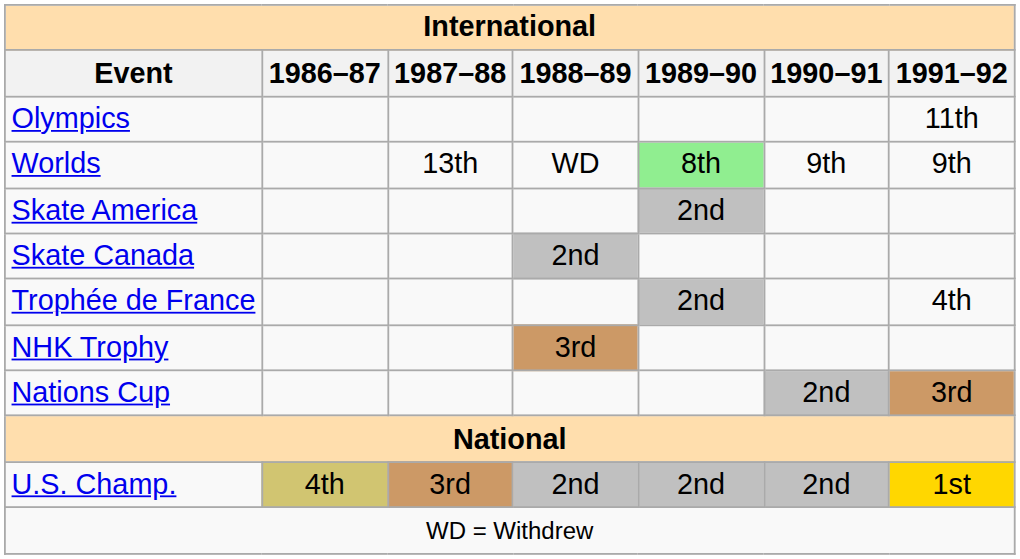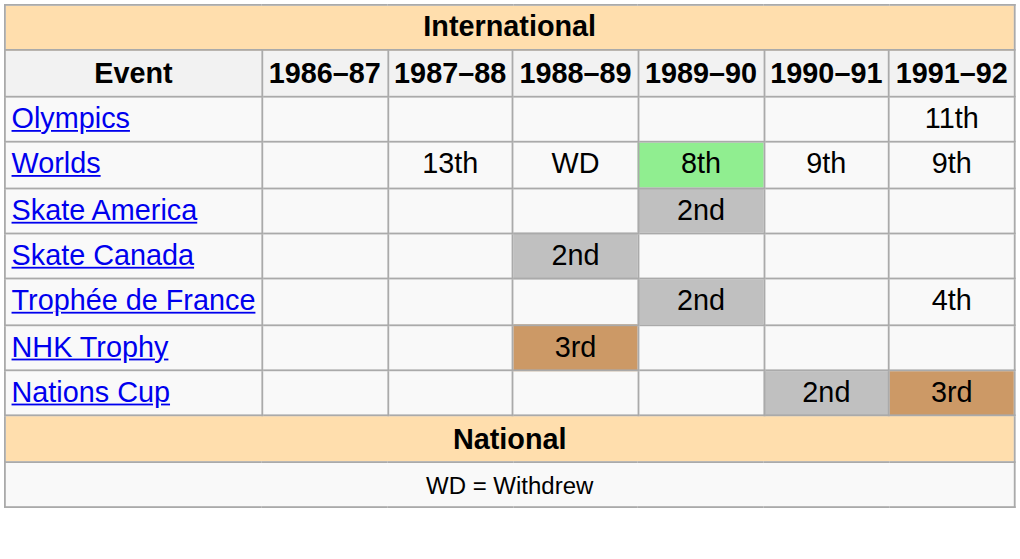 <table class="wikitable" style="text-align:center">
 <tr>
 <th style="background-color: #ffdead; " colspan=7 align=center><strong>International</strong></th>
 </tr>
 <tr>
 <th>Event</th>
 <th>1986–87</th>
 <th>1987–88</th>
 <th>1988–89</th>
 <th>1989–90</th>
 <th>1990–91</th>
 <th>1991–92</th>
 </tr>
 <tr>
 <td align=left><a href='#'>Olympics</a></td>
 <td></td>
 <td></td>
 <td></td>
 <td></td>
 <td></td>
 <td>11th</td>
 </tr>
 <tr>
 <td align=left><a href='#'>Worlds</a></td>
 <td></td>
 <td>13th</td>
 <td>WD</td>
 <td style="background: lightgreen;">8th</td>
 <td>9th</td>
 <td>9th</td>
 </tr>
 <tr>
 <td align=left><a href='#'>Skate America</a></td>
 <td></td>
 <td></td>
 <td></td>
 <td bgcolor=silver>2nd</td>
 <td></td>
 <td></td>
 </tr>
 <tr>
 <td align=left><a href='#'>Skate Canada</a></td>
 <td></td>
 <td></td>
 <td bgcolor=silver>2nd</td>
 <td></td>
 <td></td>
 <td></td>
 </tr>
 <tr>
 <td align=left><a href='#'>Trophée de France</a></td>
 <td></td>
 <td></td>
 <td></td>
 <td bgcolor=silver>2nd</td>
 <td></td>
 <td align=center>4th</td>
 </tr>
 <tr>
 <td align=left><a href='#'>NHK Trophy</a></td>
 <td></td>
 <td></td>
 <td bgcolor=cc9966>3rd</td>
 <td></td>
 <td></td>
 <td></td>
 </tr>
 <tr>
 <td align=left><a href='#'>Nations Cup</a></td>
 <td></td>
 <td></td>
 <td></td>
 <td></td>
 <td bgcolor=silver>2nd</td>
 <td bgcolor=cc9966>3rd</td>
 </tr>
 <tr>
 <th style="background-color: #ffdead; " colspan=7 align=center><strong>National</strong></th>
 </tr>
 <tr>
-<td align=left><a href='#'>U.S. Champ.</a></td>
-<td bgcolor=d1c571>4th</td>
-<td bgcolor=cc9966>3rd</td>
-<td bgcolor=silver>2nd</td>
-<td bgcolor=silver>2nd</td>
-<td bgcolor=silver>2nd</td>
-<td bgcolor=gold>1st</td>
-</tr>
-<tr>
 <td colspan=7 align=center><small> WD = Withdrew </small></td>
 </tr>
 </table>
